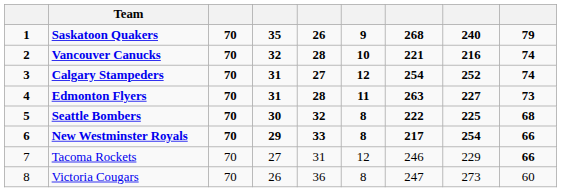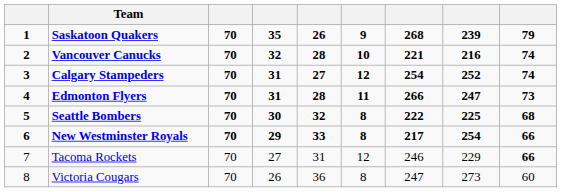 <table class="wikitable sortable">
 <tr>
 <th style="width:3em"></th>
 <th style="width:12em">Team</th>
 <th style="width:3em" class="unsortable"></th>
 <th style="width:3em"></th>
 <th style="width:3em"></th>
 <th style="width:3em"></th>
 <th style="width:4em"></th>
 <th style="width:4em"></th>
 <th style="width:4em"></th>
 </tr>
 <tr style="text-align:center;font-weight:bold;">
 <td>1</td>
 <td style="text-align:left;"><a href='#'>Saskatoon Quakers</a></td>
 <td>70</td>
 <td>35</td>
 <td>26</td>
 <td>9</td>
 <td>268</td>
-<td>240</td>
+<td>239</td>
 <td>79</td>
 </tr>
 <tr style="text-align:center;font-weight:bold;">
 <td>2</td>
 <td style="text-align:left;"><a href='#'>Vancouver Canucks</a></td>
 <td>70</td>
 <td>32</td>
 <td>28</td>
 <td>10</td>
 <td>221</td>
 <td>216</td>
 <td>74</td>
 </tr>
 <tr style="text-align:center;font-weight:bold;">
 <td>3</td>
 <td style="text-align:left;"><a href='#'>Calgary Stampeders</a></td>
 <td>70</td>
 <td>31</td>
 <td>27</td>
 <td>12</td>
 <td>254</td>
 <td>252</td>
 <td>74</td>
 </tr>
 <tr style="text-align:center;font-weight:bold;">
 <td>4</td>
 <td style="text-align:left;"><a href='#'>Edmonton Flyers</a></td>
 <td>70</td>
 <td>31</td>
 <td>28</td>
 <td>11</td>
-<td>263</td>
-<td>227</td>
+<td>266</td>
+<td>247</td>
 <td>73</td>
 </tr>
 <tr style="text-align:center;font-weight:bold;">
 <td>5</td>
 <td style="text-align:left;"><a href='#'>Seattle Bombers</a></td>
 <td>70</td>
 <td>30</td>
 <td>32</td>
 <td>8</td>
 <td>222</td>
 <td>225</td>
 <td>68</td>
 </tr>
 <tr style="text-align:center;font-weight:bold;">
 <td>6</td>
 <td style="text-align:left;"><a href='#'>New Westminster Royals</a></td>
 <td>70</td>
 <td>29</td>
 <td>33</td>
 <td>8</td>
 <td>217</td>
 <td>254</td>
 <td>66</td>
 </tr>
 <tr style="text-align:center;">
 <td>7</td>
 <td style="text-align:left;"><a href='#'>Tacoma Rockets</a></td>
 <td>70</td>
 <td>27</td>
 <td>31</td>
 <td>12</td>
 <td>246</td>
 <td>229</td>
 <td><strong>66</strong></td>
 </tr>
 <tr style="text-align:center;">
 <td>8</td>
 <td style="text-align:left;"><a href='#'>Victoria Cougars</a></td>
 <td>70</td>
 <td>26</td>
 <td>36</td>
 <td>8</td>
 <td>247</td>
 <td>273</td>
 <td>60</td>
 </tr>
 </table>
